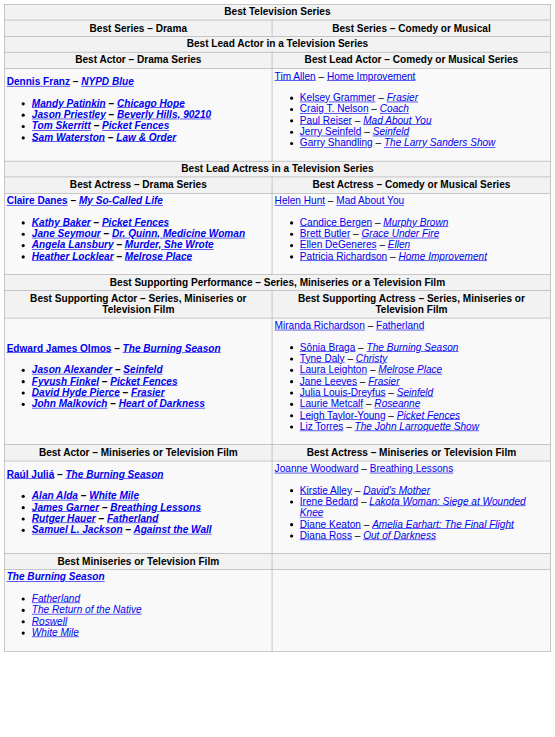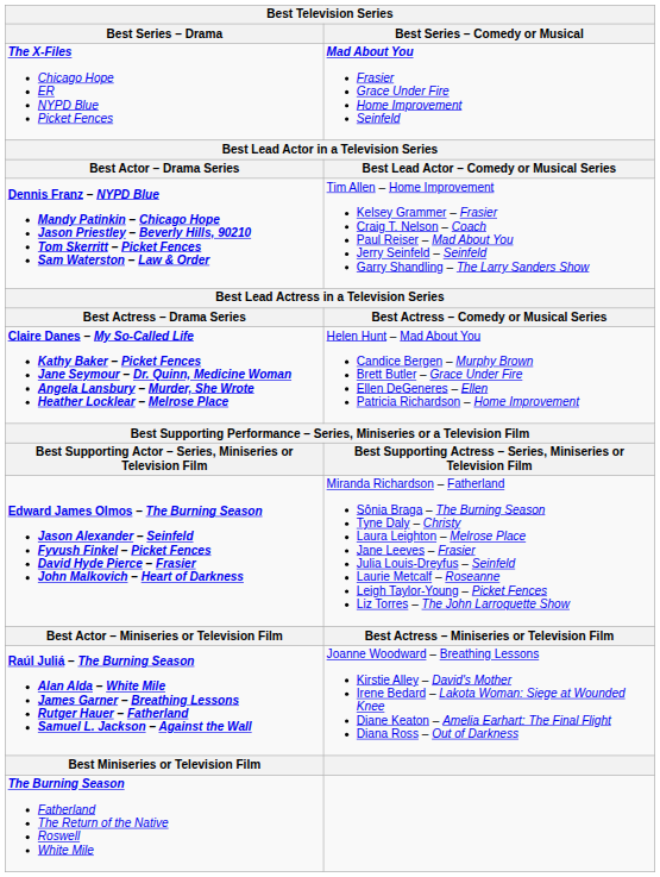 <table class="wikitable" style="width=100%">
 <tr>
 <th colspan="2">Best Television Series</th>
 </tr>
 <tr>
 <th style="width=50%">Best Series – Drama</th>
 <th style="width=50%">Best Series – Comedy or Musical</th>
+</tr>
+<tr>
+<td valign="top"><strong><em><a href='#'>The X-Files</a></em></strong><br><ul><li><em><a href='#'>Chicago Hope</a></em></li><li><em><a href='#'>ER</a></em></li><li><em><a href='#'>NYPD Blue</a></em></li><li><em><a href='#'>Picket Fences</a></em></li></ul></td>
+<td valign="top"><strong><em><a href='#'>Mad About You</a></em></strong><br><ul><li><em><a href='#'>Frasier</a></em></li><li><em><a href='#'>Grace Under Fire</a></em></li><li><em><a href='#'>Home Improvement</a></em></li><li><em><a href='#'>Seinfeld</a></em></li></ul></td>
 </tr>
 <tr>
 <th colspan="2">Best Lead Actor in a Television Series</th>
 </tr>
 <tr>
 <th>Best Actor – Drama Series</th>
 <th>Best Lead Actor – Comedy or Musical Series</th>
 </tr>
 <tr>
 <td><strong><a href='#'>Dennis Franz</a> – <em><a href='#'>NYPD Blue</a><strong><em><br><ul><li><a href='#'>Mandy Patinkin</a> – </em><a href='#'>Chicago Hope</a><em></li><li><a href='#'>Jason Priestley</a> – </em><a href='#'>Beverly Hills, 90210</a><em></li><li><a href='#'>Tom Skerritt</a> – </em><a href='#'>Picket Fences</a><em></li><li><a href='#'>Sam Waterston</a> – </em><a href='#'>Law & Order</a><em></li></ul></td>
 <td></strong><a href='#'>Tim Allen</a> – </em><a href='#'>Home Improvement</a></em></strong><br><ul><li><a href='#'>Kelsey Grammer</a> – <em><a href='#'>Frasier</a></em></li><li><a href='#'>Craig T. Nelson</a> – <em><a href='#'>Coach</a></em></li><li><a href='#'>Paul Reiser</a> – <em><a href='#'>Mad About You</a></em></li><li><a href='#'>Jerry Seinfeld</a> – <em><a href='#'>Seinfeld</a></em></li><li><a href='#'>Garry Shandling</a> – <em><a href='#'>The Larry Sanders Show</a></em></li></ul></td>
 </tr>
 <tr>
 <th colspan="2">Best Lead Actress in a Television Series</th>
 </tr>
 <tr>
 <th>Best Actress – Drama Series</th>
 <th>Best Actress – Comedy or Musical Series</th>
 </tr>
 <tr>
 <td><strong><a href='#'>Claire Danes</a> – <em><a href='#'>My So-Called Life</a><strong><em><br><ul><li><a href='#'>Kathy Baker</a> – </em><a href='#'>Picket Fences</a><em></li><li><a href='#'>Jane Seymour</a> – </em><a href='#'>Dr. Quinn, Medicine Woman</a><em></li><li><a href='#'>Angela Lansbury</a> – </em><a href='#'>Murder, She Wrote</a><em></li><li><a href='#'>Heather Locklear</a> – </em><a href='#'>Melrose Place</a><em></li></ul></td>
 <td></strong><a href='#'>Helen Hunt</a> – </em><a href='#'>Mad About You</a></em></strong><br><ul><li><a href='#'>Candice Bergen</a> – <em><a href='#'>Murphy Brown</a></em></li><li><a href='#'>Brett Butler</a> – <em><a href='#'>Grace Under Fire</a></em></li><li><a href='#'>Ellen DeGeneres</a> – <em><a href='#'>Ellen</a></em></li><li><a href='#'>Patricia Richardson</a> – <em><a href='#'>Home Improvement</a></em></li></ul></td>
 </tr>
 <tr>
 <th colspan="2">Best Supporting Performance – Series, Miniseries or a Television Film</th>
 </tr>
 <tr>
 <th>Best Supporting Actor – Series, Miniseries or Television Film</th>
 <th>Best Supporting Actress – Series, Miniseries or Television Film</th>
 </tr>
 <tr>
 <td><strong><a href='#'>Edward James Olmos</a> – <em><a href='#'>The Burning Season</a><strong><em><br><ul><li><a href='#'>Jason Alexander</a> – </em><a href='#'>Seinfeld</a><em></li><li><a href='#'>Fyvush Finkel</a> – </em><a href='#'>Picket Fences</a><em></li><li><a href='#'>David Hyde Pierce</a> – </em><a href='#'>Frasier</a><em></li><li><a href='#'>John Malkovich</a> – </em><a href='#'>Heart of Darkness</a><em></li></ul></td>
 <td></strong><a href='#'>Miranda Richardson</a> – </em><a href='#'>Fatherland</a></em></strong><br><ul><li><a href='#'>Sônia Braga</a> – <em><a href='#'>The Burning Season</a></em></li><li><a href='#'>Tyne Daly</a> – <em><a href='#'>Christy</a></em></li><li><a href='#'>Laura Leighton</a> – <em><a href='#'>Melrose Place</a></em></li><li><a href='#'>Jane Leeves</a> – <em><a href='#'>Frasier</a></em></li><li><a href='#'>Julia Louis-Dreyfus</a> – <em><a href='#'>Seinfeld</a></em></li><li><a href='#'>Laurie Metcalf</a> – <em><a href='#'>Roseanne</a></em></li><li><a href='#'>Leigh Taylor-Young</a> – <em><a href='#'>Picket Fences</a></em></li><li><a href='#'>Liz Torres</a> – <em><a href='#'>The John Larroquette Show</a></em></li></ul></td>
 </tr>
 <tr>
 <th>Best Actor – Miniseries or Television Film</th>
 <th>Best Actress – Miniseries or Television Film</th>
 </tr>
 <tr>
 <td><strong><a href='#'>Raúl Juliá</a> – <em><a href='#'>The Burning Season</a><strong><em><br><ul><li><a href='#'>Alan Alda</a> – </em><a href='#'>White Mile</a><em></li><li><a href='#'>James Garner</a> – </em><a href='#'>Breathing Lessons</a><em></li><li><a href='#'>Rutger Hauer</a> – </em><a href='#'>Fatherland</a><em></li><li><a href='#'>Samuel L. Jackson</a> – </em><a href='#'>Against the Wall</a><em></li></ul></td>
 <td></strong><a href='#'>Joanne Woodward</a> – </em><a href='#'>Breathing Lessons</a></em></strong><br><ul><li><a href='#'>Kirstie Alley</a> – <em><a href='#'>David's Mother</a></em></li><li><a href='#'>Irene Bedard</a> – <em><a href='#'>Lakota Woman: Siege at Wounded Knee</a></em></li><li><a href='#'>Diane Keaton</a> – <em><a href='#'>Amelia Earhart: The Final Flight</a></em></li><li><a href='#'>Diana Ross</a> – <em><a href='#'>Out of Darkness</a></em></li></ul></td>
 </tr>
 <tr>
 <th>Best Miniseries or Television Film</th>
 <th></th>
 </tr>
 <tr>
 <td><strong><em><a href='#'>The Burning Season</a></em></strong><br><ul><li><em><a href='#'>Fatherland</a></em></li><li><em><a href='#'>The Return of the Native</a></em></li><li><em><a href='#'>Roswell</a></em></li><li><em><a href='#'>White Mile</a></em></li></ul></td>
 <td></td>
 </tr>
 </table>
